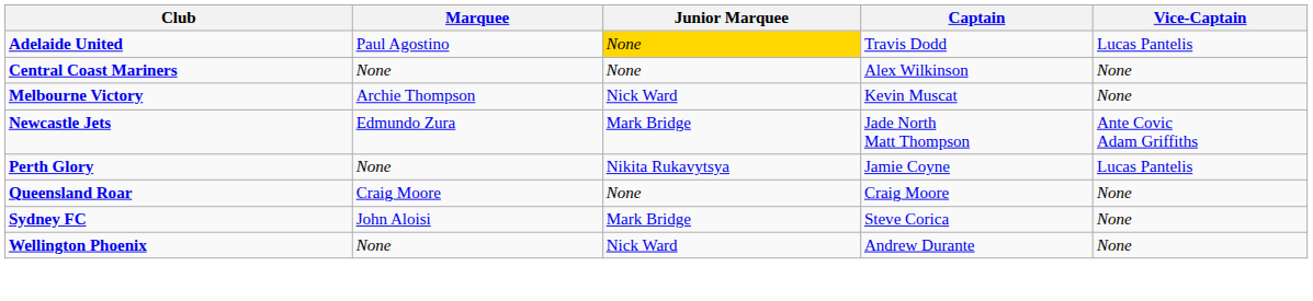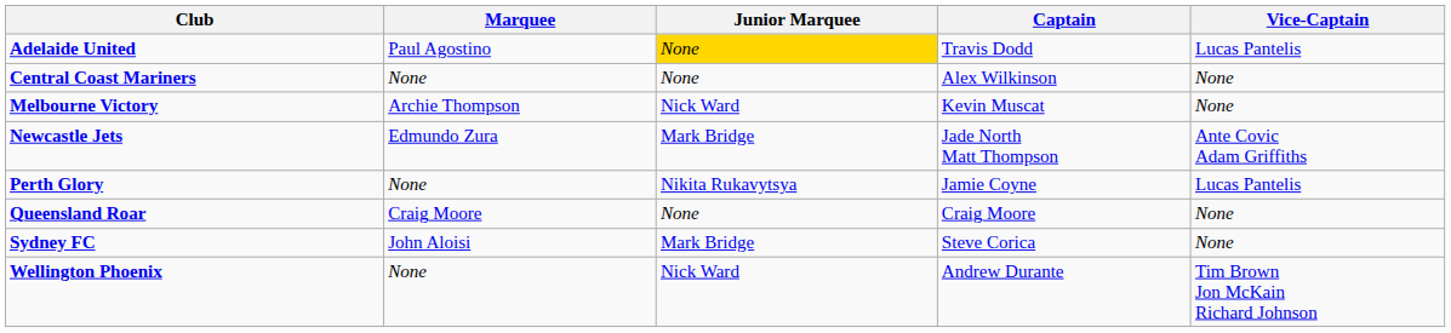 <table class="wikitable" style="width:100%">
 <tr>
 <th>Club</th>
 <th><a href='#'>Marquee</a></th>
 <th>Junior Marquee</th>
 <th><a href='#'>Captain</a></th>
 <th><a href='#'>Vice-Captain</a></th>
 </tr>
 <tr style="vertical-align:top;">
 <td><strong><a href='#'>Adelaide United</a></strong></td>
 <td> <a href='#'>Paul Agostino</a></td>
 <td style="background: gold;"><em>None</em></td>
 <td> <a href='#'>Travis Dodd</a></td>
 <td> <a href='#'>Lucas Pantelis</a></td>
 </tr>
 <tr style="vertical-align:top;">
 <td><strong><a href='#'>Central Coast Mariners</a></strong></td>
 <td><em>None</em></td>
 <td><em>None</em></td>
 <td> <a href='#'>Alex Wilkinson</a></td>
 <td><em>None</em></td>
 </tr>
 <tr style="vertical-align:top;">
 <td><strong><a href='#'>Melbourne Victory</a></strong></td>
 <td> <a href='#'>Archie Thompson</a></td>
 <td> <a href='#'>Nick Ward</a></td>
 <td> <a href='#'>Kevin Muscat</a></td>
 <td><em>None</em></td>
 </tr>
 <tr style="vertical-align:top;">
 <td><strong><a href='#'>Newcastle Jets</a></strong></td>
 <td> <a href='#'>Edmundo Zura</a></td>
 <td> <a href='#'>Mark Bridge</a></td>
 <td> <a href='#'>Jade North</a> <br> <a href='#'>Matt Thompson</a></td>
 <td> <a href='#'>Ante Covic</a> <br> <a href='#'>Adam Griffiths</a></td>
 </tr>
 <tr style="vertical-align:top;">
 <td><strong><a href='#'>Perth Glory</a></strong></td>
 <td><em>None</em></td>
 <td> <a href='#'>Nikita Rukavytsya</a></td>
 <td> <a href='#'>Jamie Coyne</a></td>
 <td> <a href='#'>Lucas Pantelis</a></td>
 </tr>
 <tr style="vertical-align:top;">
 <td><strong><a href='#'>Queensland Roar</a></strong></td>
 <td> <a href='#'>Craig Moore</a></td>
 <td><em>None</em></td>
 <td> <a href='#'>Craig Moore</a></td>
 <td><em>None</em></td>
 </tr>
 <tr style="vertical-align:top;">
 <td><strong><a href='#'>Sydney FC</a></strong></td>
 <td> <a href='#'>John Aloisi</a></td>
 <td> <a href='#'>Mark Bridge</a></td>
 <td> <a href='#'>Steve Corica</a></td>
 <td><em>None</em></td>
 </tr>
 <tr style="vertical-align:top;">
 <td><strong><a href='#'>Wellington Phoenix</a></strong></td>
 <td><em>None</em></td>
 <td> <a href='#'>Nick Ward</a></td>
 <td> <a href='#'>Andrew Durante</a></td>
-<td><em>None</em></td>
+<td> <a href='#'>Tim Brown</a> <br> <a href='#'>Jon McKain</a> <br> <a href='#'>Richard Johnson</a></td>
 </tr>
 </table>
